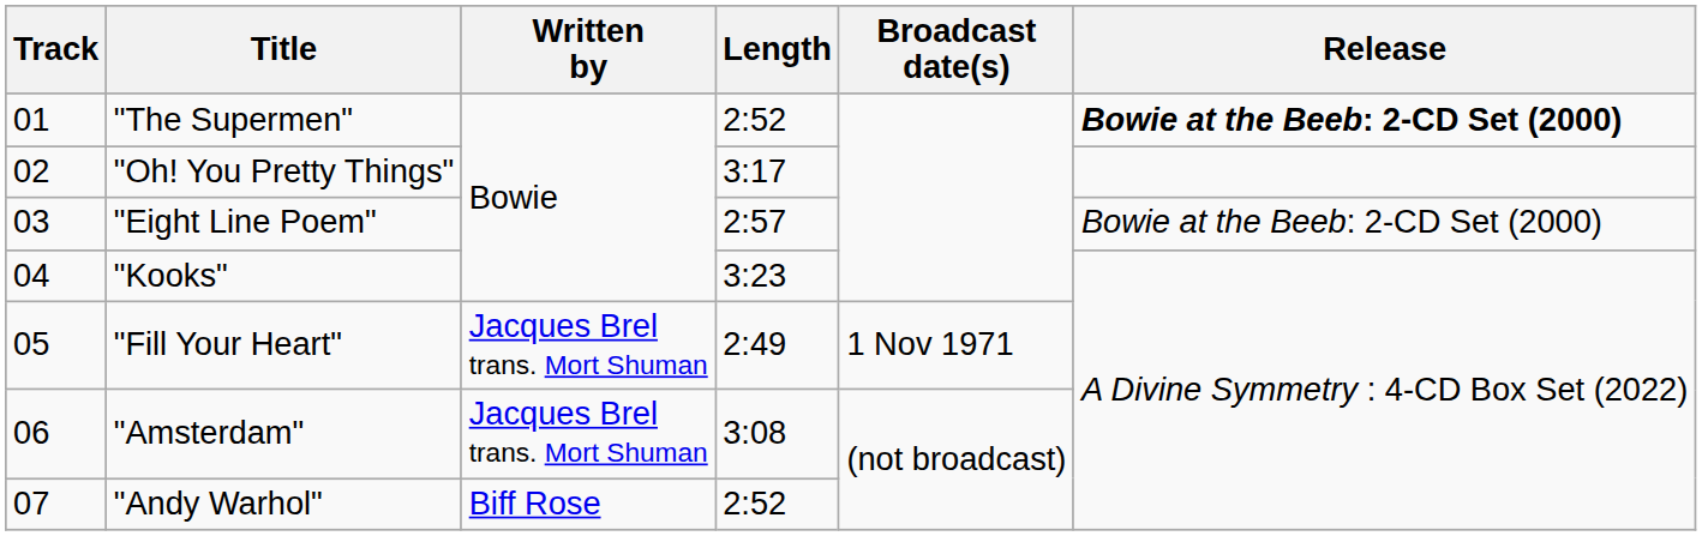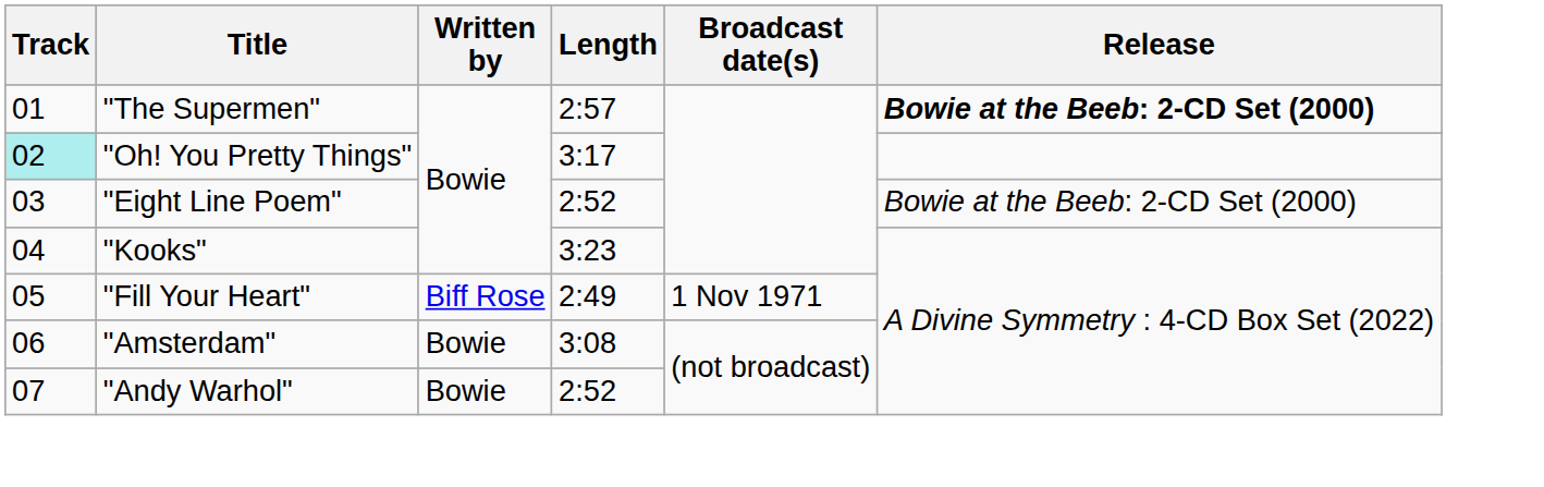 <table class="wikitable">
 <tr>
 <th>Track</th>
 <th>Title</th>
 <th>Written<br> by</th>
 <th>Length</th>
 <th>Broadcast<br> date(s)</th>
 <th>Release</th>
 </tr>
 <tr>
 <td>01</td>
 <td>"The Supermen"</td>
 <td rowspan="4">Bowie</td>
-<td>2:52</td>
+<td>2:57</td>
 <td rowspan="4"></td>
 <td><strong><em>Bowie at the Beeb</em>: 2-CD Set (2000)</strong></td>
 </tr>
 <tr>
-<td>02</td>
+<td style="background: paleturquoise;">02</td>
 <td>"Oh! You Pretty Things"</td>
 <td>3:17</td>
 <td></td>
 </tr>
 <tr>
 <td>03</td>
 <td>"Eight Line Poem"</td>
-<td>2:57</td>
+<td>2:52</td>
 <td><em>Bowie at the Beeb</em>: 2-CD Set (2000)</td>
 </tr>
 <tr>
 <td>04</td>
 <td>"Kooks"</td>
 <td>3:23</td>
 <td rowspan="4"><em>A Divine Symmetry</em> : 4-CD Box Set (2022)</td>
 </tr>
 <tr>
 <td>05</td>
 <td>"Fill Your Heart"</td>
-<td><a href='#'>Jacques Brel</a><br><small>trans. <a href='#'>Mort Shuman</a></small></td>
+<td><a href='#'>Biff Rose</a></td>
 <td>2:49</td>
 <td>1 Nov 1971</td>
 </tr>
 <tr>
 <td>06</td>
 <td>"Amsterdam"</td>
-<td><a href='#'>Jacques Brel</a><br><small>trans. <a href='#'>Mort Shuman</a></small></td>
+<td>Bowie</td>
 <td>3:08</td>
 <td rowspan="2">(not broadcast)</td>
 </tr>
 <tr>
 <td>07</td>
 <td>"Andy Warhol"</td>
-<td><a href='#'>Biff Rose</a></td>
+<td>Bowie</td>
 <td>2:52</td>
 </tr>
 </table>
